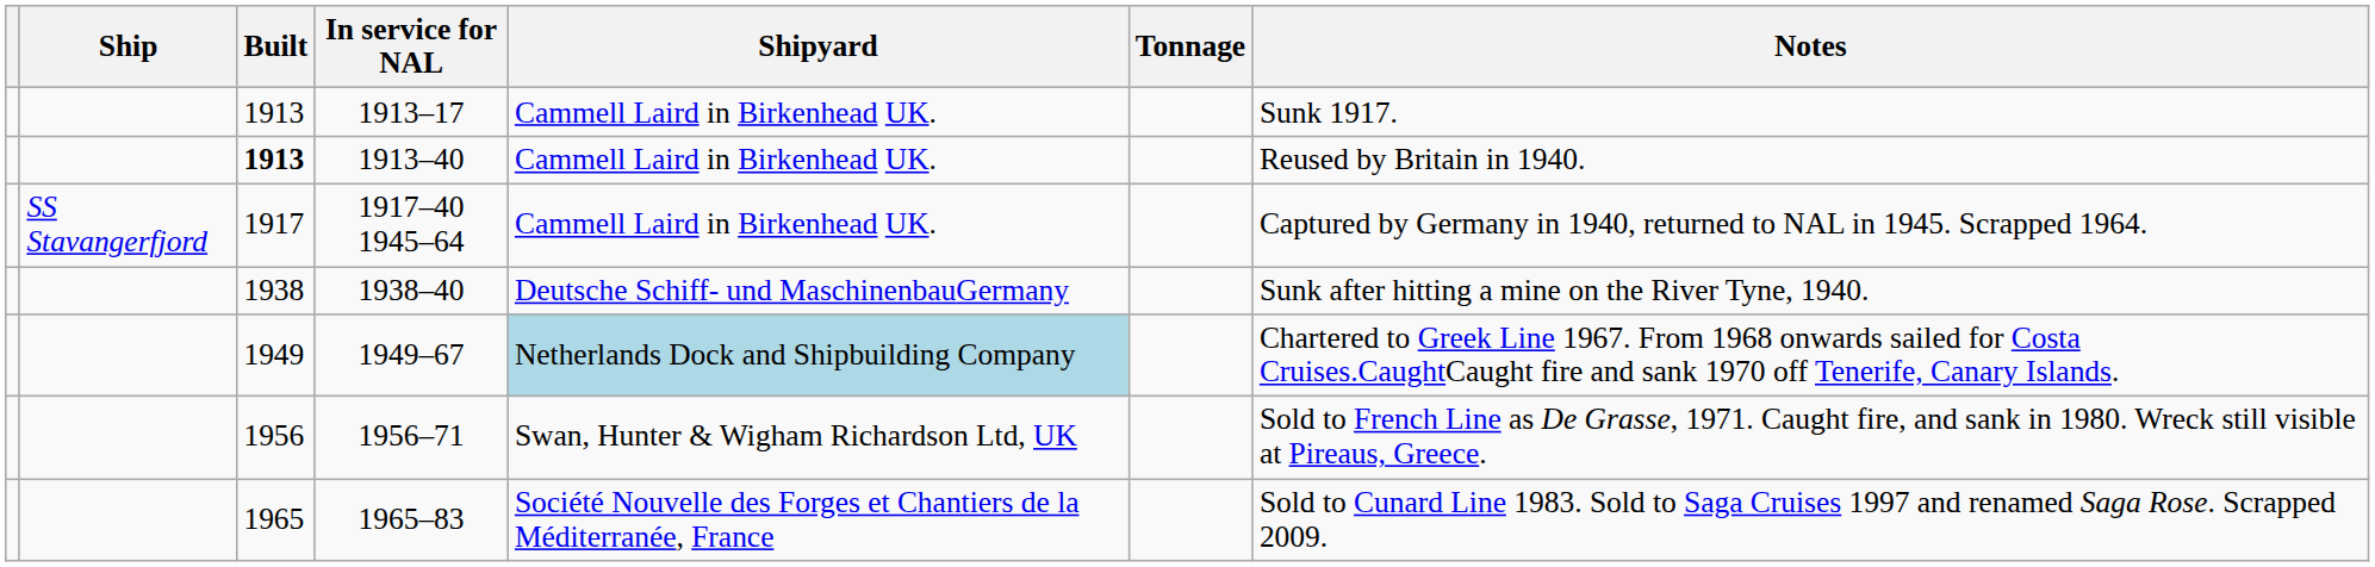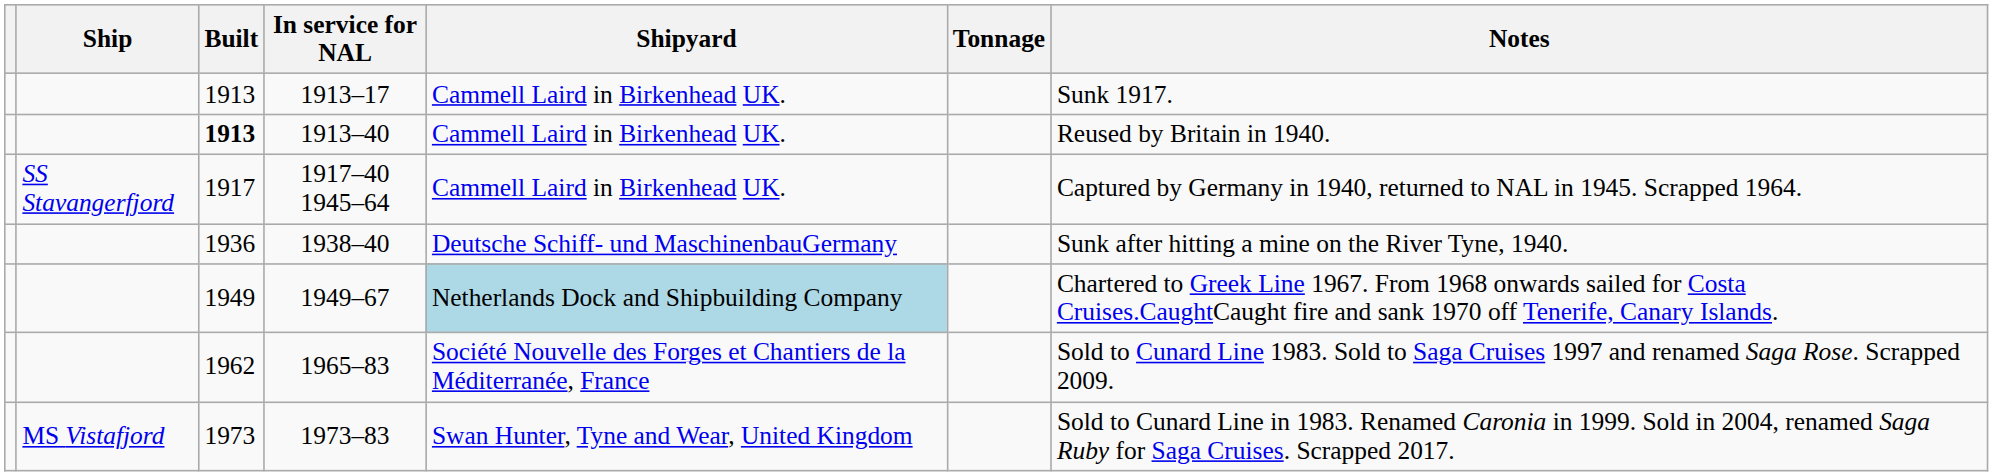 <table class="wikitable">
 <tr>
 <th></th>
 <th>Ship</th>
 <th>Built</th>
 <th>In service for NAL</th>
 <th>Shipyard</th>
 <th>Tonnage</th>
 <th>Notes</th>
 </tr>
 <tr>
 <td></td>
 <td></td>
 <td>1913</td>
 <td align="Center">1913–17</td>
 <td><a href='#'>Cammell Laird</a> in <a href='#'>Birkenhead</a> <a href='#'>UK</a>.</td>
 <td align="Right"></td>
 <td>Sunk 1917.</td>
 </tr>
 <tr>
 <td></td>
 <td></td>
 <td><strong>1913</strong></td>
 <td align="Center">1913–40</td>
 <td><a href='#'>Cammell Laird</a> in <a href='#'>Birkenhead</a> <a href='#'>UK</a>.</td>
 <td align="Right"></td>
 <td>Reused by Britain in 1940.</td>
 </tr>
 <tr>
 <td></td>
 <td><em><a href='#'>SS Stavangerfjord</a></em></td>
 <td>1917</td>
 <td align="Center">1917–40<br>1945–64</td>
 <td><a href='#'>Cammell Laird</a> in <a href='#'>Birkenhead</a> <a href='#'>UK</a>.</td>
 <td align="Right"></td>
 <td>Captured by Germany in 1940, returned to NAL in 1945. Scrapped 1964.</td>
 </tr>
 <tr>
 <td></td>
 <td></td>
-<td>1938</td>
+<td>1936</td>
 <td align="Center">1938–40</td>
 <td><a href='#'>Deutsche Schiff- und Maschinenbau</a><a href='#'>Germany</a></td>
 <td align="Right"></td>
 <td>Sunk after hitting a mine on the River Tyne, 1940.</td>
 </tr>
 <tr>
 <td></td>
 <td></td>
 <td>1949</td>
 <td align="Center">1949–67</td>
 <td style="background: lightblue;">Netherlands Dock and Shipbuilding Company</td>
 <td align="Right"></td>
 <td>Chartered to <a href='#'>Greek Line</a> 1967. From 1968 onwards sailed for <a href='#'>Costa Cruises.Caught</a>Caught fire and sank 1970 off <a href='#'>Tenerife, Canary Islands</a>.</td>
 </tr>
 <tr>
 <td></td>
 <td></td>
-<td>1956</td>
-<td align="Center">1956–71</td>
-<td>Swan, Hunter & Wigham Richardson Ltd, <a href='#'>UK</a></td>
-<td align="Right"></td>
-<td>Sold to <a href='#'>French Line</a> as <em>De Grasse</em>, 1971. Caught fire, and sank in 1980. Wreck still visible  at <a href='#'>Pireaus, Greece</a>.</td>
-</tr>
-<tr>
-<td></td>
-<td></td>
-<td>1965</td>
+<td>1962</td>
 <td align="Center">1965–83</td>
 <td><a href='#'>Société Nouvelle des Forges et Chantiers de la Méditerranée</a>, <a href='#'>France</a></td>
 <td align="Right"></td>
 <td>Sold to <a href='#'>Cunard Line</a> 1983. Sold to <a href='#'>Saga Cruises</a> 1997 and renamed <em>Saga Rose</em>.  Scrapped 2009.</td>
 </tr>
+<tr>
+<td></td>
+<td><a href='#'>MS <em>Vistafjord</em></a></td>
+<td>1973</td>
+<td align="Center">1973–83</td>
+<td><a href='#'>Swan Hunter</a>, <a href='#'>Tyne and Wear</a>, <a href='#'>United Kingdom</a></td>
+<td align="Right"></td>
+<td>Sold to Cunard Line in 1983. Renamed <em>Caronia</em> in 1999. Sold in 2004, renamed <em>Saga Ruby</em> for <a href='#'>Saga Cruises</a>. Scrapped 2017.</td>
+</tr>
 </table>
